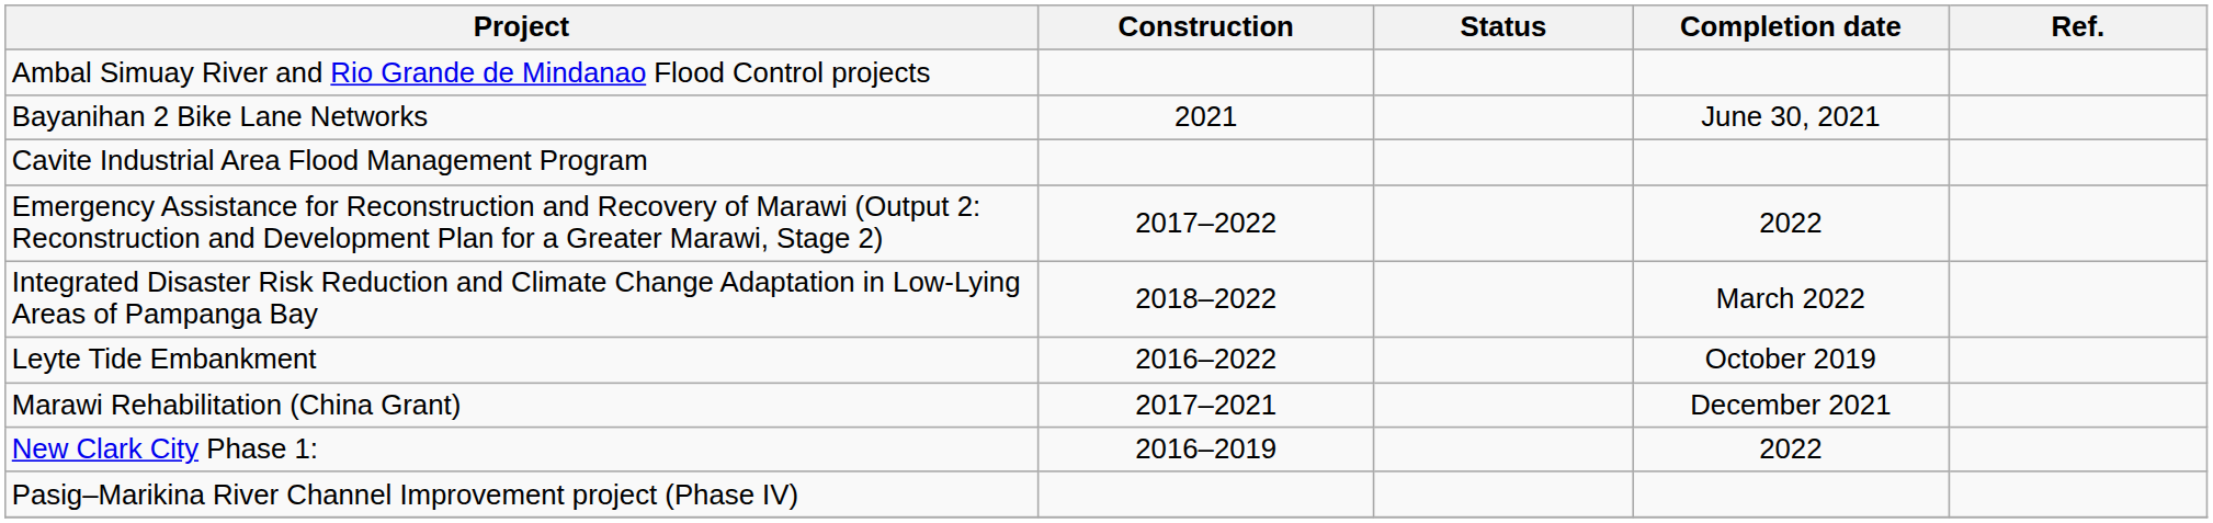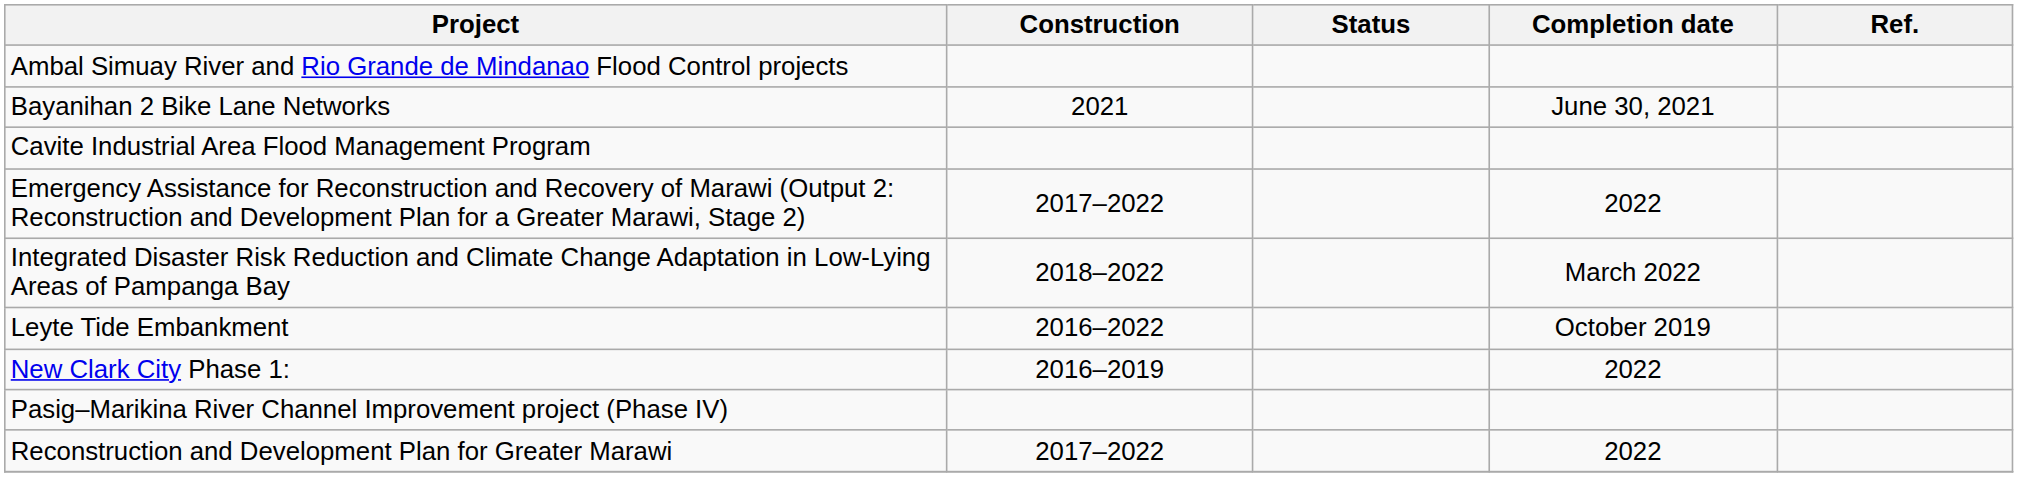 <table class="wikitable">
 <tr>
 <th scope="col" style="width:20%;">Project</th>
 <th scope="col" style="width:5%;">Construction</th>
 <th scope="col" style="width:5%;">Status</th>
 <th scope="col" style="width:5%;">Completion date</th>
 <th scope="col" style="width:5%;">Ref.</th>
 </tr>
 <tr>
 <td>Ambal Simuay River and <a href='#'>Rio Grande de Mindanao</a> Flood Control projects</td>
 <td style="text-align:center;"></td>
 <td></td>
 <td style="text-align:center;"></td>
 <td></td>
 </tr>
 <tr>
 <td>Bayanihan 2 Bike Lane Networks</td>
 <td style="text-align:center;">2021</td>
 <td></td>
 <td style="text-align:center;">June 30, 2021</td>
 <td></td>
 </tr>
 <tr>
 <td>Cavite Industrial Area Flood Management Program</td>
 <td style="text-align:center;"></td>
 <td></td>
 <td style="text-align:center;"></td>
 <td></td>
 </tr>
 <tr>
 <td>Emergency Assistance for Reconstruction and Recovery of Marawi (Output 2: Reconstruction and Development Plan for a Greater Marawi, Stage 2)</td>
 <td style="text-align:center;">2017–2022</td>
 <td></td>
 <td style="text-align:center;">2022</td>
 <td></td>
 </tr>
 <tr>
 <td>Integrated Disaster Risk Reduction and Climate Change Adaptation in Low-Lying Areas of Pampanga Bay</td>
 <td style="text-align:center;">2018–2022</td>
 <td></td>
 <td style="text-align:center;">March 2022</td>
 <td></td>
 </tr>
 <tr>
 <td>Leyte Tide Embankment</td>
 <td style="text-align:center;">2016–2022</td>
 <td></td>
 <td style="text-align:center;">October 2019</td>
 <td></td>
 </tr>
 <tr>
-<td>Marawi Rehabilitation (China Grant)<br></td>
-<td style="text-align:center;">2017–2021</td>
-<td></td>
-<td style="text-align:center;">December 2021</td>
-<td></td>
-</tr>
-<tr>
 <td><a href='#'>New Clark City</a> Phase 1:<br></td>
 <td style="text-align:center;">2016–2019</td>
 <td></td>
 <td style="text-align:center;">2022</td>
 <td></td>
 </tr>
 <tr>
 <td>Pasig–Marikina River Channel Improvement project (Phase IV)</td>
 <td style="text-align:center;"></td>
 <td></td>
 <td style="text-align:center;"></td>
 <td></td>
 </tr>
 <tr>
+<td>Reconstruction and Development Plan for Greater Marawi</td>
+<td style="text-align:center;">2017–2022</td>
+<td></td>
+<td style="text-align:center;">2022</td>
+<td></td>
+</tr>
+<tr>
 </tr>
 </table>
